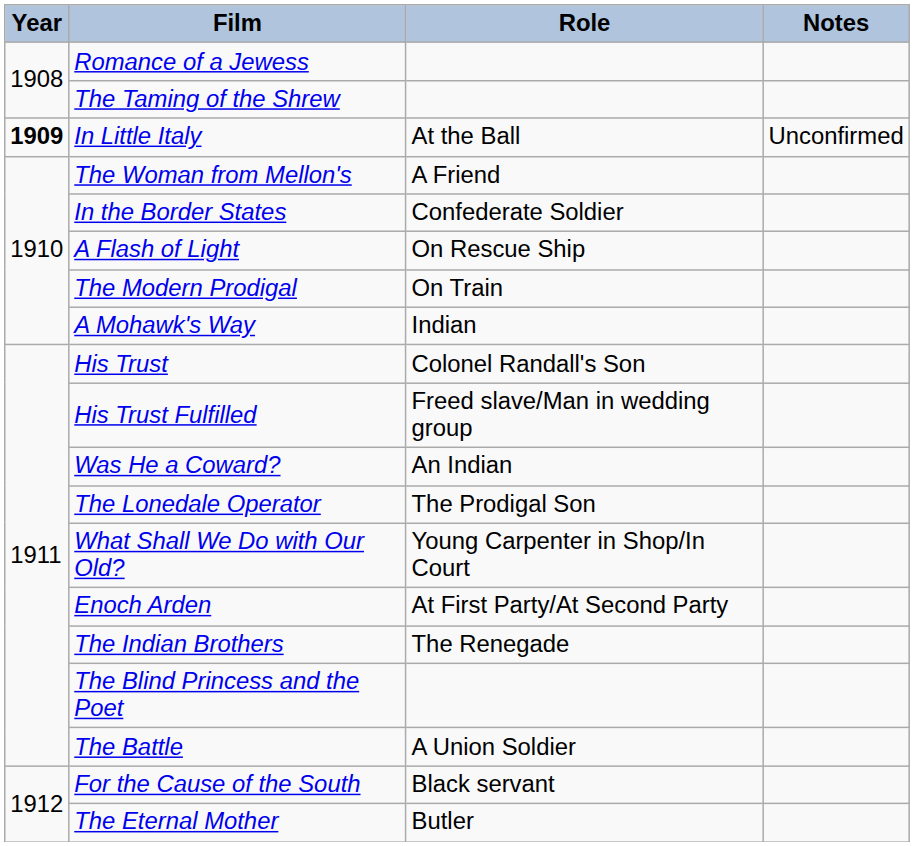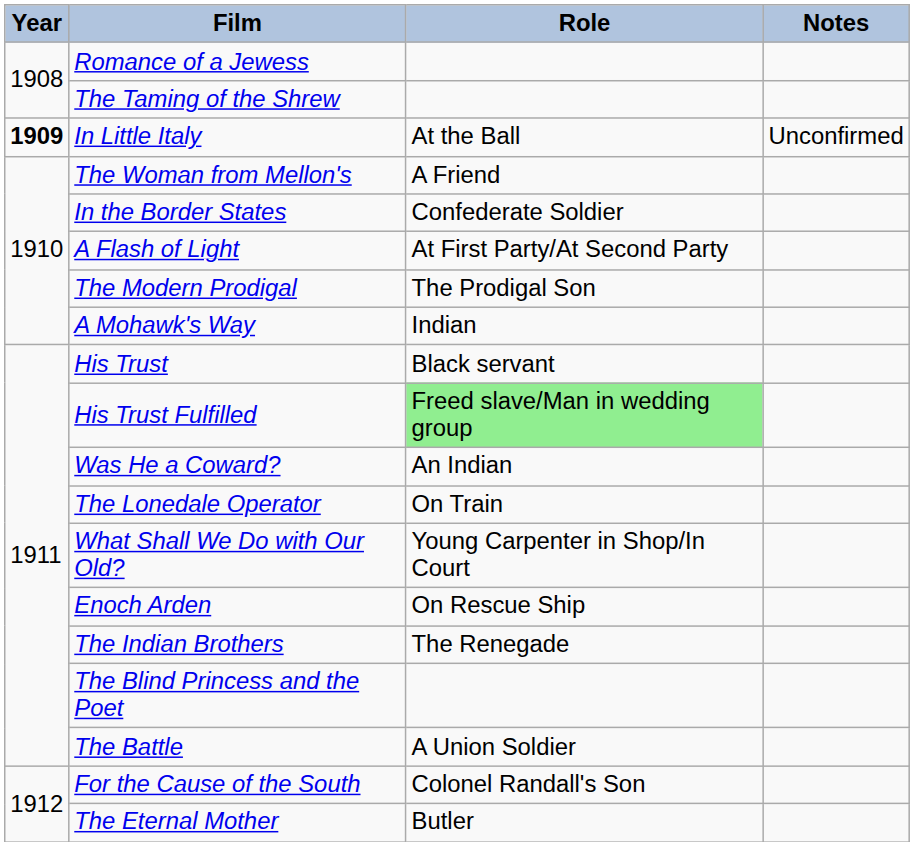 <table class="wikitable">
 <tr>
 <th style="background:#B0C4DE;">Year</th>
 <th style="background:#B0C4DE;">Film</th>
 <th style="background:#B0C4DE;">Role</th>
 <th style="background:#B0C4DE;">Notes</th>
 </tr>
 <tr>
 <td rowspan=2>1908</td>
 <td><em><a href='#'>Romance of a Jewess</a></em></td>
 <td></td>
 <td></td>
 </tr>
 <tr>
 <td><em><a href='#'>The Taming of the Shrew</a></em></td>
 <td></td>
 <td></td>
 </tr>
 <tr>
 <td><strong>1909</strong></td>
 <td><em><a href='#'>In Little Italy</a></em></td>
 <td>At the Ball</td>
 <td>Unconfirmed</td>
 </tr>
 <tr>
 <td rowspan=5>1910</td>
 <td><em><a href='#'>The Woman from Mellon's</a></em></td>
 <td>A Friend</td>
 <td></td>
 </tr>
 <tr>
 <td><em><a href='#'>In the Border States</a></em></td>
 <td>Confederate Soldier</td>
 <td></td>
 </tr>
 <tr>
 <td><em><a href='#'>A Flash of Light</a></em></td>
-<td>On Rescue Ship</td>
+<td>At First Party/At Second Party</td>
 <td></td>
 </tr>
 <tr>
 <td><em><a href='#'>The Modern Prodigal</a></em></td>
-<td>On Train</td>
+<td>The Prodigal Son</td>
 <td></td>
 </tr>
 <tr>
 <td><em><a href='#'>A Mohawk's Way</a></em></td>
 <td>Indian</td>
 <td></td>
 </tr>
 <tr>
 <td rowspan=9>1911</td>
 <td><em><a href='#'>His Trust</a></em></td>
-<td>Colonel Randall's Son</td>
+<td>Black servant</td>
 <td></td>
 </tr>
 <tr>
 <td><em><a href='#'>His Trust Fulfilled</a></em></td>
-<td>Freed slave/Man in wedding group</td>
+<td style="background: lightgreen;">Freed slave/Man in wedding group</td>
 <td></td>
 </tr>
 <tr>
 <td><em><a href='#'>Was He a Coward?</a></em></td>
 <td>An Indian</td>
 <td></td>
 </tr>
 <tr>
 <td><em><a href='#'>The Lonedale Operator</a></em></td>
-<td>The Prodigal Son</td>
+<td>On Train</td>
 <td></td>
 </tr>
 <tr>
 <td><em><a href='#'>What Shall We Do with Our Old?</a></em></td>
 <td>Young Carpenter in Shop/In Court</td>
 <td></td>
 </tr>
 <tr>
 <td><em><a href='#'>Enoch Arden</a></em></td>
-<td>At First Party/At Second Party</td>
+<td>On Rescue Ship</td>
 <td></td>
 </tr>
 <tr>
 <td><em><a href='#'>The Indian Brothers</a></em></td>
 <td>The Renegade</td>
 <td></td>
 </tr>
 <tr>
 <td><em><a href='#'>The Blind Princess and the Poet</a></em></td>
 <td></td>
 <td></td>
 </tr>
 <tr>
 <td><em><a href='#'>The Battle</a></em></td>
 <td>A Union Soldier</td>
 <td></td>
 </tr>
 <tr>
 <td rowspan=9>1912</td>
 <td><em><a href='#'>For the Cause of the South</a></em></td>
-<td>Black servant</td>
+<td>Colonel Randall's Son</td>
 <td></td>
 </tr>
 <tr>
 <td><em><a href='#'>The Eternal Mother</a></em></td>
 <td>Butler</td>
 <td></td>
 </tr>
 </table>
